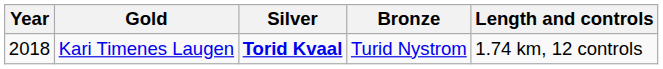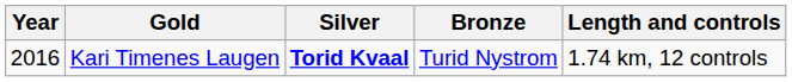 <table class="wikitable">
 <tr>
 <th>Year</th>
 <th>Gold</th>
 <th>Silver</th>
 <th>Bronze</th>
 <th>Length and controls</th>
 </tr>
 <tr>
-<td>2018</td>
+<td>2016</td>
 <td> <a href='#'>Kari Timenes Laugen</a></td>
 <td><strong> <a href='#'>Torid Kvaal</a></strong></td>
 <td> <a href='#'>Turid Nystrom</a></td>
 <td>1.74 km, 12 controls</td>
 </tr>
 </table>
